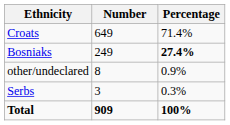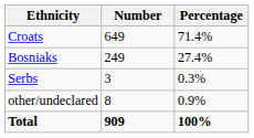 <table class="wikitable">
 <tr>
 <th width="100px">Ethnicity</th>
 <th width="80px">Number</th>
 <th width="80px">Percentage</th>
 </tr>
 <tr>
 <td><a href='#'>Croats</a></td>
 <td>649</td>
 <td>71.4%</td>
 </tr>
 <tr>
 <td><a href='#'>Bosniaks</a></td>
 <td>249</td>
-<td><strong>27.4%</strong></td>
+<td>27.4%</td>
+</tr>
+<tr>
+<td><a href='#'>Serbs</a></td>
+<td>3</td>
+<td>0.3%</td>
 </tr>
 <tr>
 <td>other/undeclared</td>
 <td>8</td>
 <td>0.9%</td>
 </tr>
 <tr>
-<td><a href='#'>Serbs</a></td>
-<td>3</td>
-<td>0.3%</td>
-</tr>
-<tr>
 <td><strong>Total</strong></td>
 <td><strong>909</strong></td>
 <td><strong>100%</strong></td>
 </tr>
 </table>
